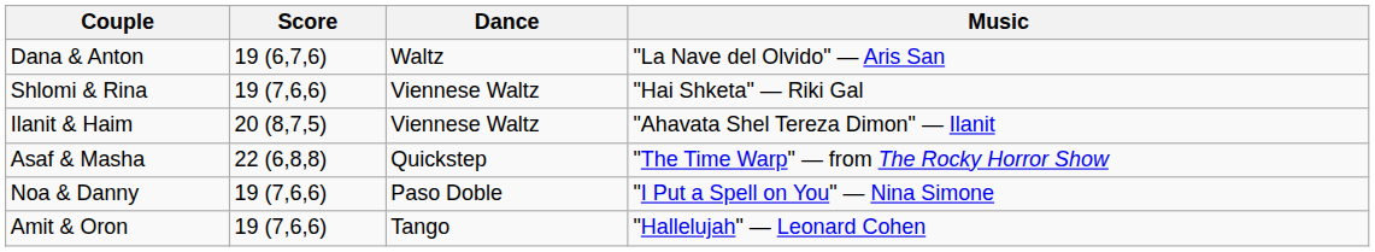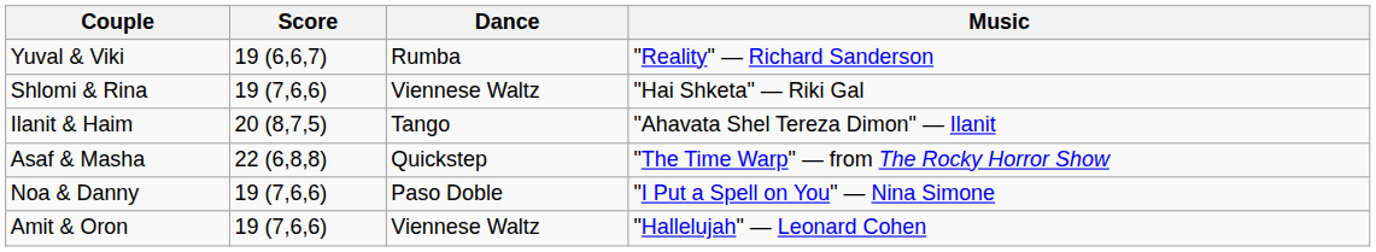 <table class="wikitable" style="width:80%;">
 <tr>
 <th>Couple</th>
 <th>Score</th>
 <th>Dance</th>
 <th>Music</th>
 </tr>
 <tr>
-<td>Dana & Anton</td>
-<td>19 (6,7,6)</td>
-<td>Waltz</td>
-<td>"La Nave del Olvido" — <a href='#'>Aris San</a></td>
+<td>Yuval & Viki</td>
+<td>19 (6,6,7)</td>
+<td>Rumba</td>
+<td>"<a href='#'>Reality</a>" — <a href='#'>Richard Sanderson</a></td>
 </tr>
 <tr>
 <td>Shlomi & Rina</td>
 <td>19 (7,6,6)</td>
 <td>Viennese Waltz</td>
 <td>"Hai Shketa" — Riki Gal</td>
 </tr>
 <tr>
 <td>Ilanit & Haim</td>
 <td>20 (8,7,5)</td>
-<td>Viennese Waltz</td>
+<td>Tango</td>
 <td>"Ahavata Shel Tereza Dimon" — <a href='#'>Ilanit</a></td>
 </tr>
 <tr>
 <td>Asaf & Masha</td>
 <td>22 (6,8,8)</td>
 <td>Quickstep</td>
 <td>"<a href='#'>The Time Warp</a>" — from <em><a href='#'>The Rocky Horror Show</a></em></td>
 </tr>
 <tr>
 <td>Noa & Danny</td>
 <td>19 (7,6,6)</td>
 <td>Paso Doble</td>
 <td>"<a href='#'>I Put a Spell on You</a>" — <a href='#'>Nina Simone</a></td>
 </tr>
 <tr>
 <td>Amit & Oron</td>
 <td>19 (7,6,6)</td>
-<td>Tango</td>
+<td>Viennese Waltz</td>
 <td>"<a href='#'>Hallelujah</a>" — <a href='#'>Leonard Cohen</a></td>
 </tr>
 </table>
